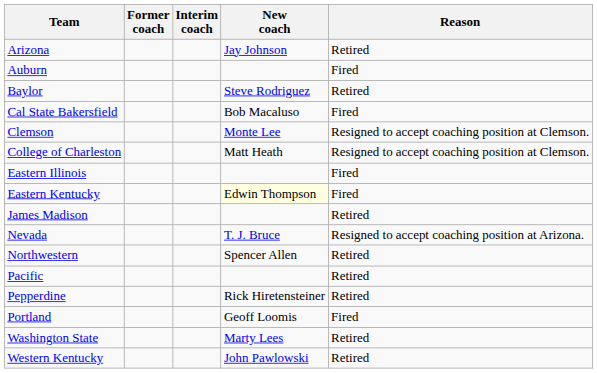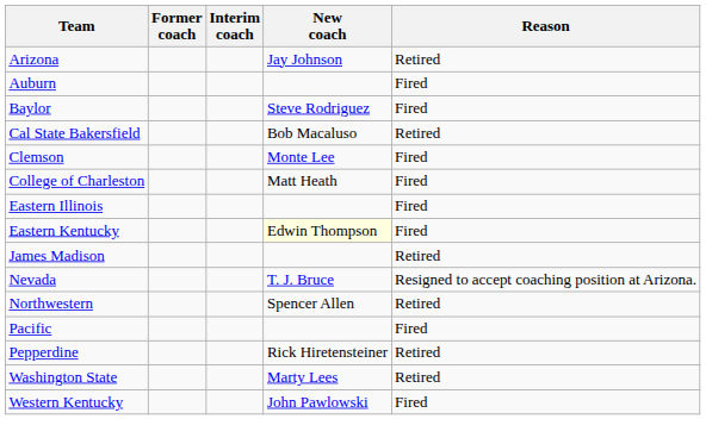 <table class="wikitable">
 <tr>
 <th>Team</th>
 <th>Former<br>coach</th>
 <th>Interim<br>coach</th>
 <th>New<br>coach</th>
 <th>Reason</th>
 </tr>
 <tr>
 <td><a href='#'>Arizona</a></td>
 <td></td>
 <td></td>
 <td><a href='#'>Jay Johnson</a></td>
 <td>Retired</td>
 </tr>
 <tr>
 <td><a href='#'>Auburn</a></td>
 <td></td>
 <td></td>
 <td></td>
 <td>Fired</td>
 </tr>
 <tr>
 <td><a href='#'>Baylor</a></td>
 <td></td>
 <td></td>
 <td><a href='#'>Steve Rodriguez</a></td>
-<td>Retired</td>
+<td>Fired</td>
 </tr>
 <tr>
 <td><a href='#'>Cal State Bakersfield</a></td>
 <td></td>
 <td></td>
 <td>Bob Macaluso</td>
-<td>Fired</td>
+<td>Retired</td>
 </tr>
 <tr>
 <td><a href='#'>Clemson</a></td>
 <td></td>
 <td></td>
 <td><a href='#'>Monte Lee</a></td>
-<td>Resigned to accept coaching position at Clemson.</td>
+<td>Fired</td>
 </tr>
 <tr>
 <td><a href='#'>College of Charleston</a></td>
 <td></td>
 <td></td>
 <td>Matt Heath</td>
-<td>Resigned to accept coaching position at Clemson.</td>
+<td>Fired</td>
 </tr>
 <tr>
 <td><a href='#'>Eastern Illinois</a></td>
 <td></td>
 <td></td>
 <td></td>
 <td>Fired</td>
 </tr>
 <tr>
 <td><a href='#'>Eastern Kentucky</a></td>
 <td></td>
 <td></td>
 <td style="background: lightyellow;">Edwin Thompson</td>
 <td>Fired</td>
 </tr>
 <tr>
 <td><a href='#'>James Madison</a></td>
 <td></td>
 <td></td>
 <td></td>
 <td>Retired</td>
 </tr>
 <tr>
 <td><a href='#'>Nevada</a></td>
 <td></td>
 <td></td>
 <td><a href='#'>T. J. Bruce</a></td>
 <td>Resigned to accept coaching position at Arizona.</td>
 </tr>
 <tr>
 <td><a href='#'>Northwestern</a></td>
 <td></td>
 <td></td>
 <td>Spencer Allen</td>
 <td>Retired</td>
 </tr>
 <tr>
 <td><a href='#'>Pacific</a></td>
 <td></td>
 <td></td>
 <td></td>
-<td>Retired</td>
+<td>Fired</td>
 </tr>
 <tr>
 <td><a href='#'>Pepperdine</a></td>
 <td></td>
 <td></td>
 <td>Rick Hiretensteiner</td>
 <td>Retired</td>
-</tr>
-<tr>
-<td><a href='#'>Portland</a></td>
-<td></td>
-<td></td>
-<td>Geoff Loomis</td>
-<td>Fired</td>
 </tr>
 <tr>
 <td><a href='#'>Washington State</a></td>
 <td></td>
 <td></td>
 <td><a href='#'>Marty Lees</a></td>
 <td>Retired</td>
 </tr>
 <tr>
 <td><a href='#'>Western Kentucky</a></td>
 <td></td>
 <td></td>
 <td><a href='#'>John Pawlowski</a></td>
-<td>Retired</td>
+<td>Fired</td>
 </tr>
 </table>
